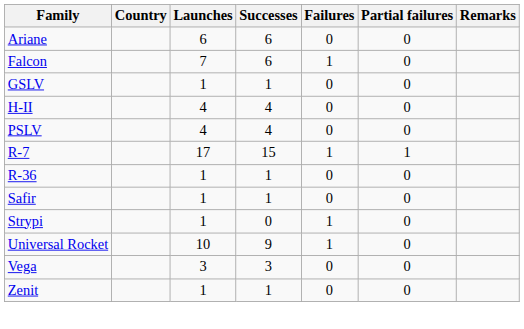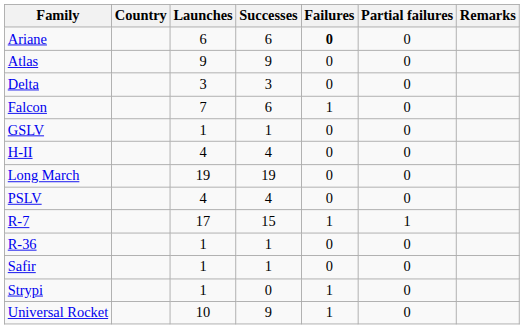 <table class="wikitable sortable collapsible collapsed" style=text-align:center>
 <tr>
 <th>Family</th>
 <th>Country</th>
 <th>Launches</th>
 <th>Successes</th>
 <th>Failures</th>
 <th>Partial failures</th>
 <th>Remarks</th>
 </tr>
 <tr>
 <td align=left><a href='#'>Ariane</a></td>
 <td align=left></td>
 <td>6</td>
 <td>6</td>
+<td><strong>0</strong></td>
+<td>0</td>
+<td></td>
+</tr>
+<tr>
+<td align=left><a href='#'>Atlas</a></td>
+<td align=left></td>
+<td>9</td>
+<td>9</td>
+<td>0</td>
+<td>0</td>
+<td></td>
+</tr>
+<tr>
+<td align=left><a href='#'>Delta</a></td>
+<td align=left></td>
+<td>3</td>
+<td>3</td>
 <td>0</td>
 <td>0</td>
 <td></td>
 </tr>
 <tr>
 <td align=left><a href='#'>Falcon</a></td>
 <td align=left></td>
 <td>7</td>
 <td>6</td>
 <td>1</td>
 <td>0</td>
 <td></td>
 </tr>
 <tr>
 <td align=left><a href='#'>GSLV</a></td>
 <td align=left></td>
 <td>1</td>
 <td>1</td>
 <td>0</td>
 <td>0</td>
 <td></td>
 </tr>
 <tr>
 <td align=left><a href='#'>H-II</a></td>
 <td align=left></td>
 <td>4</td>
 <td>4</td>
+<td>0</td>
+<td>0</td>
+<td></td>
+</tr>
+<tr>
+<td align=left><a href='#'>Long March</a></td>
+<td align=left></td>
+<td>19</td>
+<td>19</td>
 <td>0</td>
 <td>0</td>
 <td></td>
 </tr>
 <tr>
 <td align=left><a href='#'>PSLV</a></td>
 <td align=left></td>
 <td>4</td>
 <td>4</td>
 <td>0</td>
 <td>0</td>
 <td></td>
 </tr>
 <tr>
 <td align=left><a href='#'>R-7</a></td>
 <td align=left></td>
 <td>17</td>
 <td>15</td>
 <td>1</td>
 <td>1</td>
 <td></td>
 </tr>
 <tr>
 <td align=left><a href='#'>R-36</a></td>
 <td align=left></td>
 <td>1</td>
 <td>1</td>
 <td>0</td>
 <td>0</td>
 <td></td>
 </tr>
 <tr>
 <td align=left><a href='#'>Safir</a></td>
 <td align=left></td>
 <td>1</td>
 <td>1</td>
 <td>0</td>
 <td>0</td>
 <td></td>
 </tr>
 <tr>
 <td align=left><a href='#'>Strypi</a></td>
 <td align=left></td>
 <td>1</td>
 <td>0</td>
 <td>1</td>
 <td>0</td>
 <td></td>
 </tr>
 <tr>
 <td align=left><a href='#'>Universal Rocket</a></td>
 <td align=left></td>
 <td>10</td>
 <td>9</td>
 <td>1</td>
 <td>0</td>
 <td></td>
 </tr>
-<tr>
-<td align=left><a href='#'>Vega</a></td>
-<td align=left></td>
-<td>3</td>
-<td>3</td>
-<td>0</td>
-<td>0</td>
-<td></td>
-</tr>
-<tr>
-<td align=left><a href='#'>Zenit</a></td>
-<td align=left></td>
-<td>1</td>
-<td>1</td>
-<td>0</td>
-<td>0</td>
-<td></td>
-</tr>
 </table>
